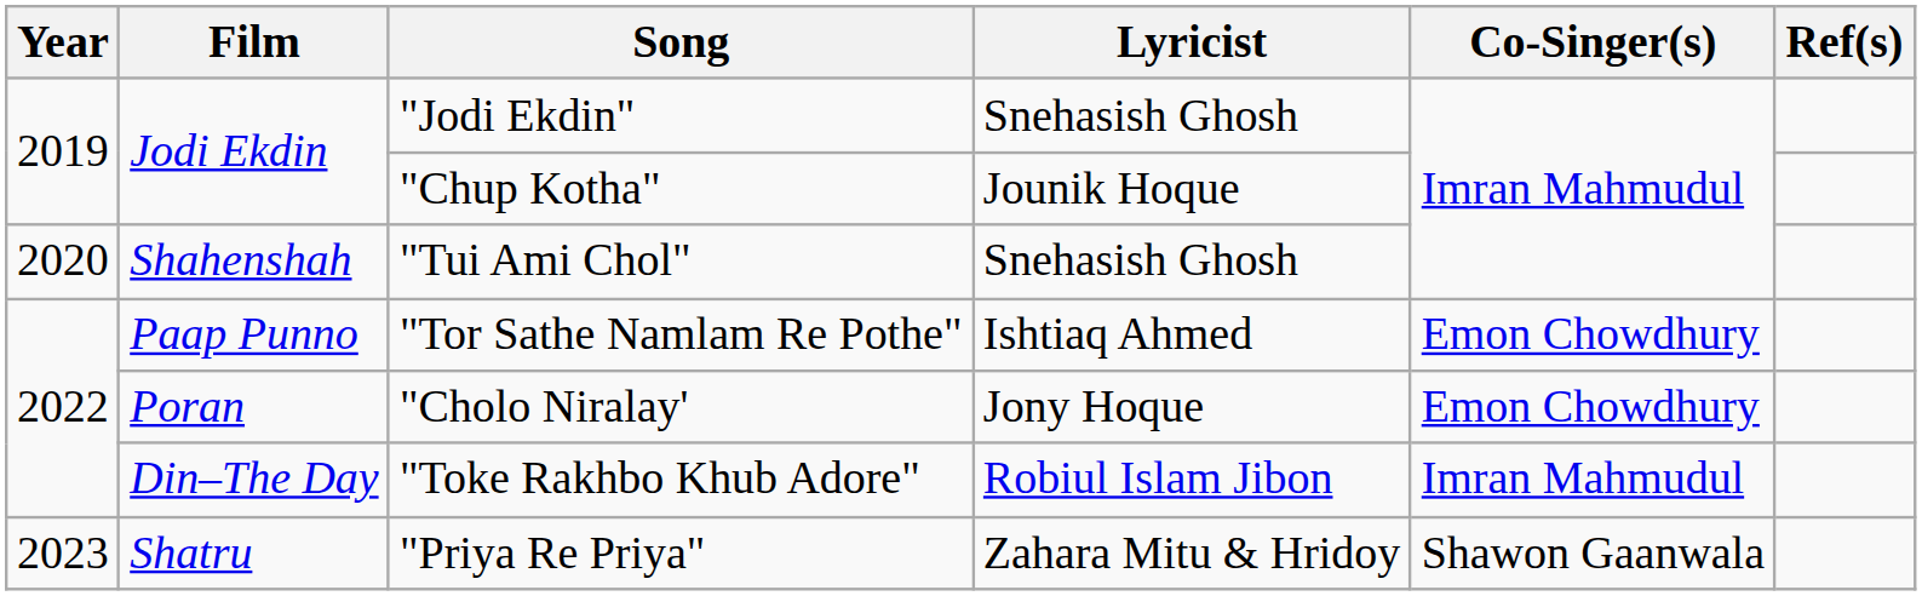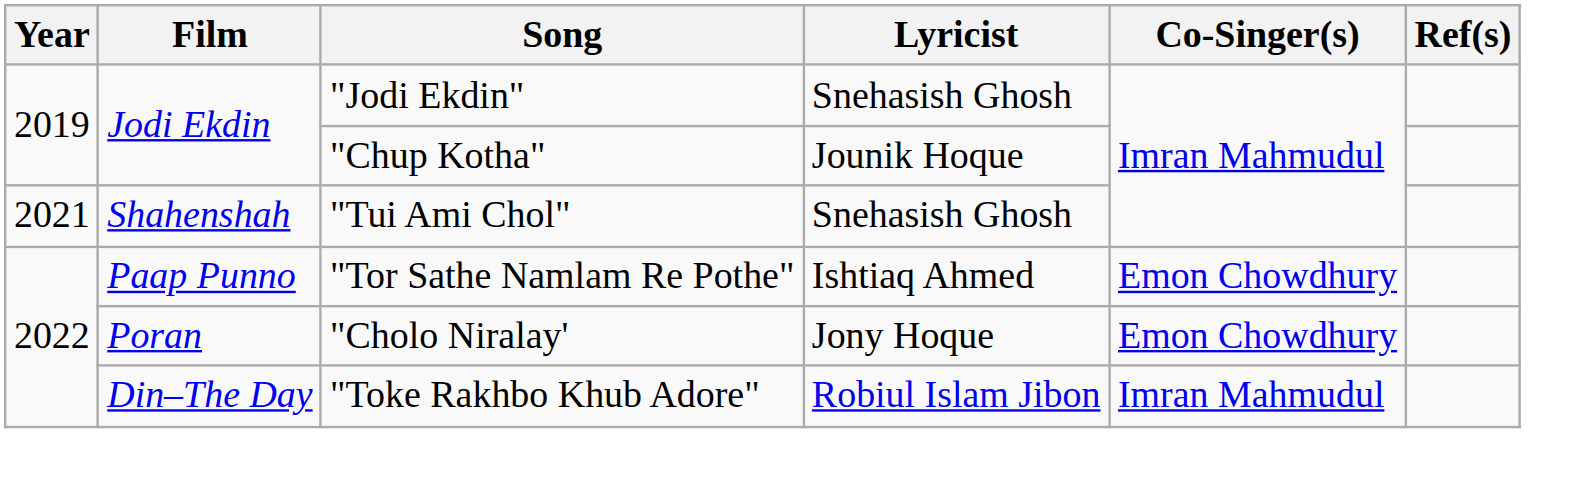 <table class="wikitable">
 <tr>
 <th>Year</th>
 <th>Film</th>
 <th>Song</th>
 <th>Lyricist</th>
 <th>Co-Singer(s)</th>
 <th>Ref(s)</th>
 </tr>
 <tr>
 <td rowspan="2">2019</td>
 <td rowspan="2"><em><a href='#'>Jodi Ekdin</a></em></td>
 <td>"Jodi Ekdin"</td>
 <td>Snehasish Ghosh</td>
 <td rowspan="3"><a href='#'>Imran Mahmudul</a></td>
 <td></td>
 </tr>
 <tr>
 <td>"Chup Kotha"</td>
 <td>Jounik Hoque</td>
 <td></td>
 </tr>
 <tr>
-<td>2020</td>
+<td>2021</td>
 <td><em><a href='#'>Shahenshah</a></em></td>
 <td>"Tui Ami Chol"</td>
 <td>Snehasish Ghosh</td>
 <td></td>
 </tr>
 <tr>
 <td rowspan="3">2022</td>
 <td><em><a href='#'>Paap Punno</a></em></td>
 <td>"Tor Sathe Namlam Re Pothe"</td>
 <td>Ishtiaq Ahmed</td>
 <td><a href='#'>Emon Chowdhury</a></td>
 <td></td>
 </tr>
 <tr>
 <td><em><a href='#'>Poran</a></em></td>
 <td>"Cholo Niralay'</td>
 <td>Jony Hoque</td>
 <td><a href='#'>Emon Chowdhury</a></td>
 <td></td>
 </tr>
 <tr>
 <td><em><a href='#'>Din–The Day</a></em></td>
 <td>"Toke Rakhbo Khub Adore"</td>
 <td><a href='#'>Robiul Islam Jibon</a></td>
 <td><a href='#'>Imran Mahmudul</a></td>
 <td></td>
 </tr>
-<tr>
-<td>2023</td>
-<td><em><a href='#'>Shatru</a></em></td>
-<td>"Priya Re Priya"</td>
-<td>Zahara Mitu & Hridoy</td>
-<td>Shawon Gaanwala</td>
-<td></td>
-</tr>
 </table>
